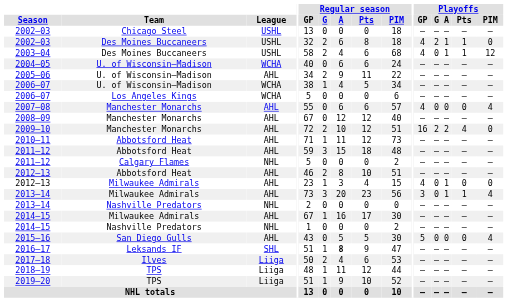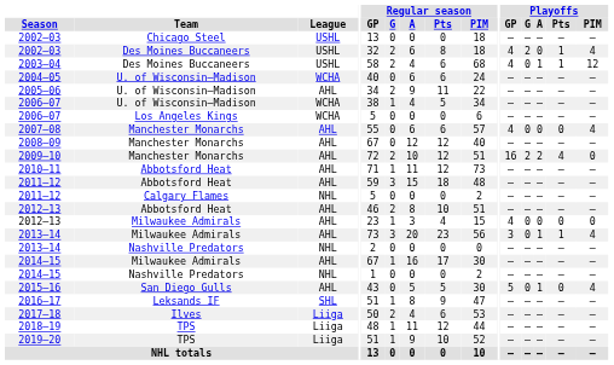 <table border="0" cellpadding="1" cellspacing="0" style="text-align:center; width:60em">
 <tr bgcolor="#e0e0e0">
 <th colspan="3" bgcolor="#ffffff"></th>
 <th rowspan="99" bgcolor="#ffffff"></th>
 <th colspan="5"><a href='#'>Regular season</a></th>
 <th rowspan="99" bgcolor="#ffffff"></th>
 <th colspan="5"><a href='#'>Playoffs</a></th>
 </tr>
 <tr bgcolor="#e0e0e0">
 <th><a href='#'>Season</a></th>
 <th>Team</th>
 <th>League</th>
 <th>GP</th>
 <th><a href='#'>G</a></th>
 <th><a href='#'>A</a></th>
 <th><a href='#'>Pts</a></th>
 <th><a href='#'>PIM</a></th>
 <th>GP</th>
 <th>G</th>
 <th>A</th>
 <th>Pts</th>
 <th>PIM</th>
 </tr>
 <tr ALIGN="center">
 <td><a href='#'>2002–03</a></td>
 <td><a href='#'>Chicago Steel</a></td>
 <td><a href='#'>USHL</a></td>
 <td>13</td>
 <td>0</td>
 <td>0</td>
 <td>0</td>
 <td>18</td>
 <td>—</td>
 <td>—</td>
 <td>—</td>
 <td>—</td>
 <td>—</td>
 </tr>
 <tr ALIGN="center" bgcolor="#f0f0f0">
 <td><a href='#'>2002–03</a></td>
 <td><a href='#'>Des Moines Buccaneers</a></td>
 <td>USHL</td>
 <td>32</td>
 <td>2</td>
 <td>6</td>
 <td>8</td>
 <td>18</td>
 <td>4</td>
 <td>2</td>
+<td>0</td>
 <td>1</td>
-<td>1</td>
-<td>0</td>
+<td>4</td>
 </tr>
 <tr ALIGN="center">
 <td><a href='#'>2003–04</a></td>
 <td>Des Moines Buccaneers</td>
 <td>USHL</td>
 <td>58</td>
 <td>2</td>
 <td>4</td>
 <td>6</td>
 <td>68</td>
 <td>4</td>
 <td>0</td>
 <td>1</td>
 <td>1</td>
 <td>12</td>
 </tr>
 <tr ALIGN="center" bgcolor="#f0f0f0">
 <td><a href='#'>2004–05</a></td>
 <td><a href='#'>U. of Wisconsin–Madison</a></td>
 <td><a href='#'>WCHA</a></td>
 <td>40</td>
 <td>0</td>
 <td>6</td>
 <td>6</td>
 <td>24</td>
 <td>—</td>
 <td>—</td>
 <td>—</td>
 <td>—</td>
 <td>—</td>
 </tr>
 <tr ALIGN="center">
 <td><a href='#'>2005–06</a></td>
 <td>U. of Wisconsin–Madison</td>
 <td>AHL</td>
 <td>34</td>
 <td>2</td>
 <td>9</td>
 <td>11</td>
 <td>22</td>
 <td>—</td>
 <td>—</td>
 <td>—</td>
 <td>—</td>
 <td>—</td>
 </tr>
 <tr ALIGN="center" bgcolor="#f0f0f0">
 <td><a href='#'>2006–07</a></td>
 <td>U. of Wisconsin–Madison</td>
 <td>WCHA</td>
 <td>38</td>
 <td>1</td>
 <td>4</td>
 <td>5</td>
 <td>34</td>
 <td>—</td>
 <td>—</td>
 <td>—</td>
 <td>—</td>
 <td>—</td>
 </tr>
 <tr ALIGN="center">
 <td><a href='#'>2006–07</a></td>
 <td><a href='#'>Los Angeles Kings</a></td>
 <td>WCHA</td>
 <td>5</td>
 <td>0</td>
 <td>0</td>
 <td>0</td>
 <td>6</td>
 <td>—</td>
 <td>—</td>
 <td>—</td>
 <td>—</td>
 <td>—</td>
 </tr>
 <tr ALIGN="center" bgcolor="#f0f0f0">
 <td><a href='#'>2007–08</a></td>
 <td><a href='#'>Manchester Monarchs</a></td>
 <td><a href='#'>AHL</a></td>
 <td>55</td>
 <td>0</td>
 <td>6</td>
 <td>6</td>
 <td>57</td>
 <td>4</td>
 <td>0</td>
 <td>0</td>
 <td>0</td>
 <td>4</td>
 </tr>
 <tr ALIGN="center">
 <td><a href='#'>2008–09</a></td>
 <td>Manchester Monarchs</td>
 <td>AHL</td>
 <td>67</td>
 <td>0</td>
 <td>12</td>
 <td>12</td>
 <td>40</td>
 <td>—</td>
 <td>—</td>
 <td>—</td>
 <td>—</td>
 <td>—</td>
 </tr>
 <tr ALIGN="center" bgcolor="#f0f0f0">
 <td><a href='#'>2009–10</a></td>
 <td>Manchester Monarchs</td>
 <td>AHL</td>
 <td>72</td>
 <td>2</td>
 <td>10</td>
 <td>12</td>
 <td>51</td>
 <td>16</td>
 <td>2</td>
 <td>2</td>
 <td>4</td>
 <td>0</td>
 </tr>
 <tr ALIGN="center">
 <td><a href='#'>2010–11</a></td>
 <td><a href='#'>Abbotsford Heat</a></td>
 <td>AHL</td>
 <td>71</td>
 <td>1</td>
 <td>11</td>
 <td>12</td>
 <td>73</td>
 <td>—</td>
 <td>—</td>
 <td>—</td>
 <td>—</td>
 <td>—</td>
 </tr>
 <tr ALIGN="center" bgcolor="#f0f0f0">
 <td><a href='#'>2011–12</a></td>
 <td>Abbotsford Heat</td>
 <td>AHL</td>
 <td>59</td>
 <td>3</td>
 <td>15</td>
 <td>18</td>
 <td>48</td>
 <td>—</td>
 <td>—</td>
 <td>—</td>
 <td>—</td>
 <td>—</td>
 </tr>
 <tr ALIGN="center">
 <td><a href='#'>2011–12</a></td>
 <td><a href='#'>Calgary Flames</a></td>
 <td>NHL</td>
 <td>5</td>
 <td>0</td>
 <td>0</td>
 <td>0</td>
 <td>2</td>
 <td>—</td>
 <td>—</td>
 <td>—</td>
 <td>—</td>
 <td>—</td>
 </tr>
 <tr ALIGN="center" bgcolor="#f0f0f0">
 <td><a href='#'>2012–13</a></td>
 <td>Abbotsford Heat</td>
 <td>AHL</td>
 <td>46</td>
 <td>2</td>
 <td>8</td>
 <td>10</td>
 <td>51</td>
 <td>—</td>
 <td>—</td>
 <td>—</td>
 <td>—</td>
 <td>—</td>
 </tr>
 <tr ALIGN="center">
 <td>2012–13</td>
 <td><a href='#'>Milwaukee Admirals</a></td>
 <td>AHL</td>
 <td>23</td>
 <td>1</td>
 <td>3</td>
 <td>4</td>
 <td>15</td>
 <td>4</td>
 <td>0</td>
-<td>1</td>
+<td>0</td>
 <td>0</td>
 <td>0</td>
 </tr>
 <tr ALIGN="center" bgcolor="#f0f0f0">
 <td><a href='#'>2013–14</a></td>
 <td>Milwaukee Admirals</td>
 <td>AHL</td>
 <td>73</td>
 <td>3</td>
 <td>20</td>
 <td>23</td>
 <td>56</td>
 <td>3</td>
 <td>0</td>
 <td>1</td>
 <td>1</td>
 <td>4</td>
 </tr>
 <tr ALIGN="center">
 <td><a href='#'>2013–14</a></td>
 <td><a href='#'>Nashville Predators</a></td>
 <td>NHL</td>
 <td>2</td>
 <td>0</td>
 <td>0</td>
 <td>0</td>
 <td>0</td>
 <td>—</td>
 <td>—</td>
 <td>—</td>
 <td>—</td>
 <td>—</td>
 </tr>
 <tr ALIGN="center" bgcolor="#f0f0f0">
 <td><a href='#'>2014–15</a></td>
 <td>Milwaukee Admirals</td>
 <td>AHL</td>
 <td>67</td>
 <td>1</td>
 <td>16</td>
 <td>17</td>
 <td>30</td>
 <td>—</td>
 <td>—</td>
 <td>—</td>
 <td>—</td>
 <td>—</td>
 </tr>
 <tr ALIGN="center">
 <td><a href='#'>2014–15</a></td>
 <td>Nashville Predators</td>
 <td>NHL</td>
 <td>1</td>
 <td>0</td>
 <td>0</td>
 <td>0</td>
 <td>2</td>
 <td>—</td>
 <td>—</td>
 <td>—</td>
 <td>—</td>
 <td>—</td>
 </tr>
 <tr ALIGN="center" bgcolor="#f0f0f0">
 <td><a href='#'>2015–16</a></td>
 <td><a href='#'>San Diego Gulls</a></td>
 <td>AHL</td>
 <td>43</td>
 <td>0</td>
 <td>5</td>
 <td>5</td>
 <td>30</td>
 <td>5</td>
 <td>0</td>
-<td>0</td>
+<td>1</td>
 <td>0</td>
 <td>4</td>
 </tr>
 <tr ALIGN="center">
 <td><a href='#'>2016–17</a></td>
 <td><a href='#'>Leksands IF</a></td>
 <td><a href='#'>SHL</a></td>
 <td>51</td>
 <td>1</td>
-<td><strong>8</strong></td>
+<td>8</td>
 <td>9</td>
 <td>47</td>
 <td>—</td>
 <td>—</td>
 <td>—</td>
 <td>—</td>
 <td>—</td>
 </tr>
 <tr ALIGN="center" bgcolor="#f0f0f0">
 <td><a href='#'>2017–18</a></td>
 <td><a href='#'>Ilves</a></td>
 <td><a href='#'>Liiga</a></td>
 <td>50</td>
 <td>2</td>
 <td>4</td>
 <td>6</td>
 <td>53</td>
 <td>—</td>
 <td>—</td>
 <td>—</td>
 <td>—</td>
 <td>—</td>
 </tr>
 <tr ALIGN="center">
 <td><a href='#'>2018–19</a></td>
 <td><a href='#'>TPS</a></td>
 <td>Liiga</td>
 <td>48</td>
 <td>1</td>
 <td>11</td>
 <td>12</td>
 <td>44</td>
 <td>—</td>
 <td>—</td>
 <td>—</td>
 <td>—</td>
 <td>—</td>
 </tr>
 <tr ALIGN="center" bgcolor="#f0f0f0">
 <td><a href='#'>2019–20</a></td>
 <td>TPS</td>
 <td>Liiga</td>
 <td>51</td>
 <td>1</td>
 <td>9</td>
 <td>10</td>
 <td>52</td>
 <td>—</td>
 <td>—</td>
 <td>—</td>
 <td>—</td>
 <td>—</td>
 </tr>
 <tr bgcolor="#e0e0e0">
 <th colspan="3">NHL totals</th>
 <th>13</th>
 <th>0</th>
 <th>0</th>
 <th>0</th>
 <th>10</th>
 <th>—</th>
 <th>—</th>
 <th>—</th>
 <th>—</th>
 <th>—</th>
 </tr>
 </table>
